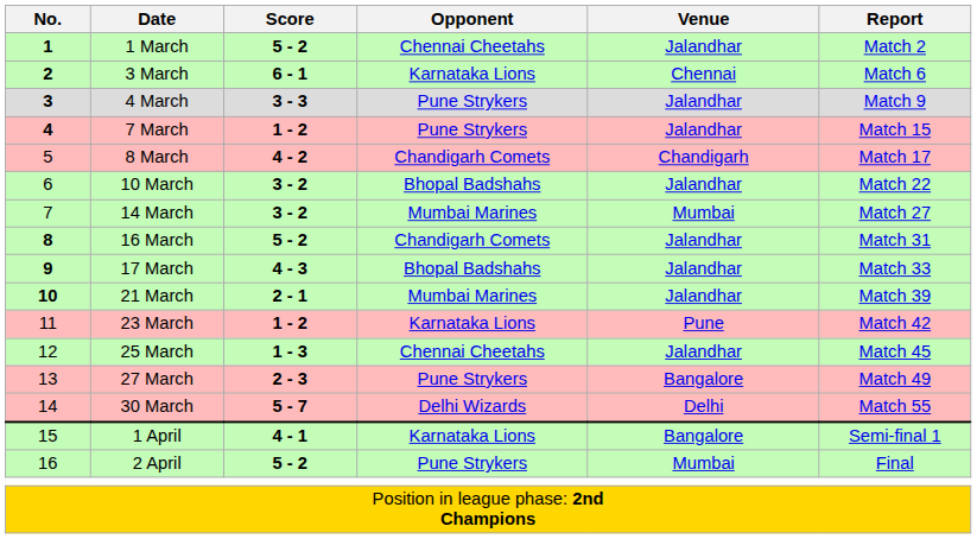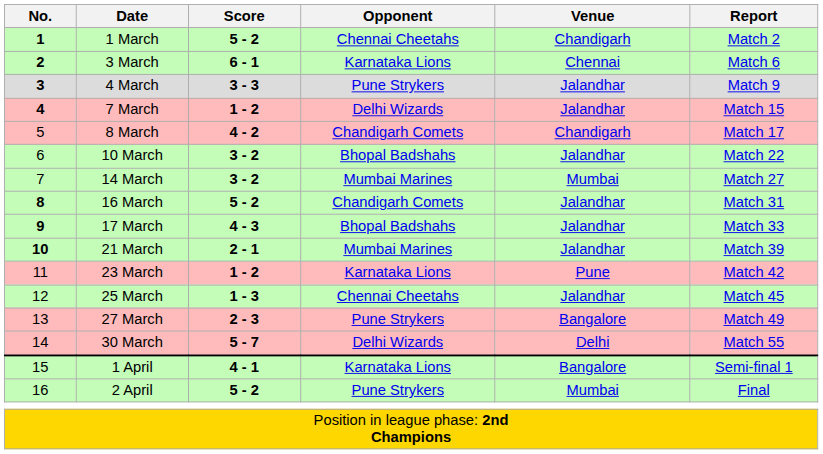 <table class=wikitable style="width:70%;text-align:center; border:none">
 <tr>
 <th width=10>No.</th>
 <th width=15>Date</th>
 <th width=25>Score</th>
 <th width=35>Opponent</th>
 <th width=15>Venue</th>
 <th width=15>Report</th>
 </tr>
 <tr style="background:#c3fdb8;">
 <td><strong>1</strong></td>
 <td>1 March</td>
 <td><strong>5 - 2</strong></td>
 <td><a href='#'>Chennai Cheetahs</a></td>
-<td><a href='#'>Jalandhar</a></td>
+<td><a href='#'>Chandigarh</a></td>
 <td><a href='#'>Match 2</a></td>
 </tr>
 <tr style="background:#c3fdb8;">
 <td><strong>2</strong></td>
 <td>3 March</td>
 <td><strong>6 - 1</strong></td>
 <td><a href='#'>Karnataka Lions</a></td>
 <td><a href='#'>Chennai</a></td>
 <td><a href='#'>Match 6</a></td>
 </tr>
 <tr style="background:#dcdcdc;">
 <td><strong>3</strong></td>
 <td>4 March</td>
 <td><strong>3 - 3</strong></td>
 <td><a href='#'>Pune Strykers</a></td>
 <td><a href='#'>Jalandhar</a></td>
 <td><a href='#'>Match 9</a></td>
 </tr>
 <tr style="background:#fbb;">
 <td><strong>4</strong></td>
 <td>7 March</td>
 <td><strong>1 - 2</strong></td>
-<td><a href='#'>Pune Strykers</a></td>
+<td><a href='#'>Delhi Wizards</a></td>
 <td><a href='#'>Jalandhar</a></td>
 <td><a href='#'>Match 15</a></td>
 </tr>
 <tr style="background:#fbb;">
 <td>5</td>
 <td>8 March</td>
 <td><strong>4 - 2</strong></td>
 <td><a href='#'>Chandigarh Comets</a></td>
 <td><a href='#'>Chandigarh</a></td>
 <td><a href='#'>Match 17</a></td>
 </tr>
 <tr style="background:#c3fdb8;">
 <td>6</td>
 <td>10 March</td>
 <td><strong>3 - 2</strong></td>
 <td><a href='#'>Bhopal Badshahs</a></td>
 <td><a href='#'>Jalandhar</a></td>
 <td><a href='#'>Match 22</a></td>
 </tr>
 <tr style="background:#c3fdb8;">
 <td>7</td>
 <td>14 March</td>
 <td><strong>3 - 2</strong></td>
 <td><a href='#'>Mumbai Marines</a></td>
 <td><a href='#'>Mumbai</a></td>
 <td><a href='#'>Match 27</a></td>
 </tr>
 <tr style="background:#c3fdb8;">
 <td><strong>8</strong></td>
 <td>16 March</td>
 <td><strong>5 - 2</strong></td>
 <td><a href='#'>Chandigarh Comets</a></td>
 <td><a href='#'>Jalandhar</a></td>
 <td><a href='#'>Match 31</a></td>
 </tr>
 <tr style="background:#c3fdb8;">
 <td><strong>9</strong></td>
 <td>17 March</td>
 <td><strong>4 - 3</strong></td>
 <td><a href='#'>Bhopal Badshahs</a></td>
 <td><a href='#'>Jalandhar</a></td>
 <td><a href='#'>Match 33</a></td>
 </tr>
 <tr style="background:#c3fdb8;">
 <td><strong>10</strong></td>
 <td>21 March</td>
 <td><strong>2 - 1</strong></td>
 <td><a href='#'>Mumbai Marines</a></td>
 <td><a href='#'>Jalandhar</a></td>
 <td><a href='#'>Match 39</a></td>
 </tr>
 <tr style="background:#fbb;">
 <td>11</td>
 <td>23 March</td>
 <td><strong>1 - 2</strong></td>
 <td><a href='#'>Karnataka Lions</a></td>
 <td><a href='#'>Pune</a></td>
 <td><a href='#'>Match 42</a></td>
 </tr>
 <tr style="background:#c3fdb8;">
 <td>12</td>
 <td>25 March</td>
 <td><strong>1 - 3</strong></td>
 <td><a href='#'>Chennai Cheetahs</a></td>
 <td><a href='#'>Jalandhar</a></td>
 <td><a href='#'>Match 45</a></td>
 </tr>
 <tr style="background:#fbb;">
 <td>13</td>
 <td>27 March</td>
 <td><strong>2 - 3</strong></td>
 <td><a href='#'>Pune Strykers</a></td>
 <td><a href='#'>Bangalore</a></td>
 <td><a href='#'>Match 49</a></td>
 </tr>
 <tr style="background:#fbb;">
 <td>14</td>
 <td>30 March</td>
 <td><strong>5 - 7</strong></td>
 <td><a href='#'>Delhi Wizards</a></td>
 <td><a href='#'>Delhi</a></td>
 <td><a href='#'>Match 55</a></td>
 </tr>
 <tr style="border-top:2px solid black; background:#c3fdb8;">
 <td>15</td>
 <td>1 April</td>
 <td><strong>4 - 1</strong></td>
 <td><a href='#'>Karnataka Lions</a></td>
 <td><a href='#'>Bangalore</a></td>
 <td><a href='#'>Semi-final 1</a></td>
 </tr>
 <tr style="background:#c3fdb8;">
 <td>16</td>
 <td>2 April</td>
 <td><strong>5 - 2</strong></td>
 <td><a href='#'>Pune Strykers</a></td>
 <td><a href='#'>Mumbai</a></td>
 <td><a href='#'>Final</a></td>
 </tr>
 <tr>
 <td colspan="6" style="background:#ffffff; border:none"></td>
 </tr>
 <tr style="background:gold">
 <td colspan="6">Position in league phase: <strong>2nd</strong><br><strong>Champions</strong></td>
 </tr>
 </table>
